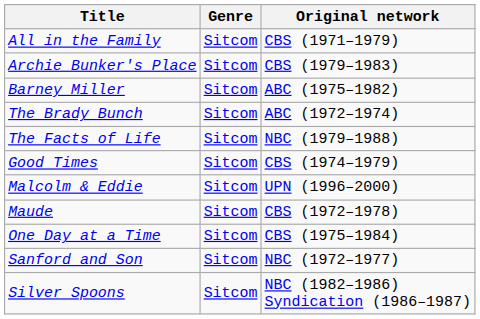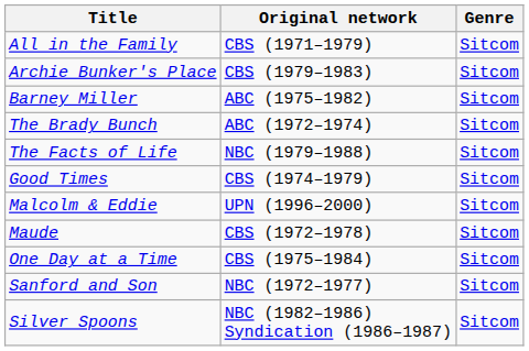 <table class="sortable wikitable">
 <tr>
 <th>Title</th>
+<th>Original network</th>
 <th>Genre</th>
-<th>Original network</th>
 </tr>
 <tr>
 <td><em><a href='#'>All in the Family</a></em></td>
+<td><a href='#'>CBS</a> (1971–1979)</td>
 <td><a href='#'>Sitcom</a></td>
-<td><a href='#'>CBS</a> (1971–1979)</td>
 </tr>
 <tr>
 <td><em><a href='#'>Archie Bunker's Place</a></em></td>
+<td><a href='#'>CBS</a> (1979–1983)</td>
 <td><a href='#'>Sitcom</a></td>
-<td><a href='#'>CBS</a> (1979–1983)</td>
 </tr>
 <tr>
 <td><em><a href='#'>Barney Miller</a></em></td>
+<td><a href='#'>ABC</a> (1975–1982)</td>
 <td><a href='#'>Sitcom</a></td>
-<td><a href='#'>ABC</a> (1975–1982)</td>
 </tr>
 <tr>
 <td><em><a href='#'>The Brady Bunch</a></em></td>
+<td><a href='#'>ABC</a> (1972–1974)</td>
 <td><a href='#'>Sitcom</a></td>
-<td><a href='#'>ABC</a> (1972–1974)</td>
 </tr>
 <tr>
 <td><em><a href='#'>The Facts of Life</a></em></td>
+<td><a href='#'>NBC</a> (1979–1988)</td>
 <td><a href='#'>Sitcom</a></td>
-<td><a href='#'>NBC</a> (1979–1988)</td>
 </tr>
 <tr>
 <td><em><a href='#'>Good Times</a></em></td>
+<td><a href='#'>CBS</a> (1974–1979)</td>
 <td><a href='#'>Sitcom</a></td>
-<td><a href='#'>CBS</a> (1974–1979)</td>
 </tr>
 <tr>
 <td><em><a href='#'>Malcolm & Eddie</a></em></td>
+<td><a href='#'>UPN</a> (1996–2000)</td>
 <td><a href='#'>Sitcom</a></td>
-<td><a href='#'>UPN</a> (1996–2000)</td>
 </tr>
 <tr>
 <td><em><a href='#'>Maude</a></em></td>
+<td><a href='#'>CBS</a> (1972–1978)</td>
 <td><a href='#'>Sitcom</a></td>
-<td><a href='#'>CBS</a> (1972–1978)</td>
 </tr>
 <tr>
 <td><em><a href='#'>One Day at a Time</a></em></td>
+<td><a href='#'>CBS</a> (1975–1984)</td>
 <td><a href='#'>Sitcom</a></td>
-<td><a href='#'>CBS</a> (1975–1984)</td>
 </tr>
 <tr>
 <td><em><a href='#'>Sanford and Son</a></em></td>
+<td><a href='#'>NBC</a> (1972–1977)</td>
 <td><a href='#'>Sitcom</a></td>
-<td><a href='#'>NBC</a> (1972–1977)</td>
 </tr>
 <tr>
 <td><em><a href='#'>Silver Spoons</a></em></td>
+<td><a href='#'>NBC</a> (1982–1986)<br><a href='#'>Syndication</a> (1986–1987)</td>
 <td><a href='#'>Sitcom</a></td>
-<td><a href='#'>NBC</a> (1982–1986)<br><a href='#'>Syndication</a> (1986–1987)</td>
 </tr>
 </table>
